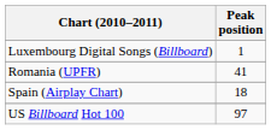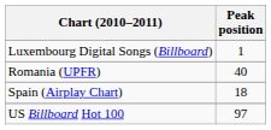 <table class="wikitable sortable">
 <tr>
 <th>Chart (2010–2011)</th>
 <th>Peak<br>position</th>
 </tr>
 <tr>
 </tr>
 <tr>
 </tr>
 <tr>
 </tr>
 <tr>
 </tr>
 <tr>
 </tr>
 <tr>
 </tr>
 <tr>
 </tr>
 <tr>
 </tr>
 <tr>
 </tr>
 <tr>
 </tr>
 <tr>
 </tr>
 <tr>
 <td>Luxembourg Digital Songs (<em><a href='#'>Billboard</a></em>)</td>
 <td style="text-align:center;">1</td>
 </tr>
 <tr>
 </tr>
 <tr>
 <td>Romania (<a href='#'>UPFR</a>)</td>
-<td align="center">41</td>
+<td align="center">40</td>
 </tr>
 <tr>
 </tr>
 <tr>
 <td>Spain (<a href='#'>Airplay Chart</a>)</td>
 <td style="text-align:center;">18</td>
 </tr>
 <tr>
 </tr>
 <tr>
 </tr>
 <tr>
 </tr>
 <tr>
 </tr>
 <tr>
 </tr>
 <tr>
 <td>US <em><a href='#'>Billboard</a></em> <a href='#'>Hot 100</a></td>
 <td align="center">97</td>
 </tr>
 </table>
